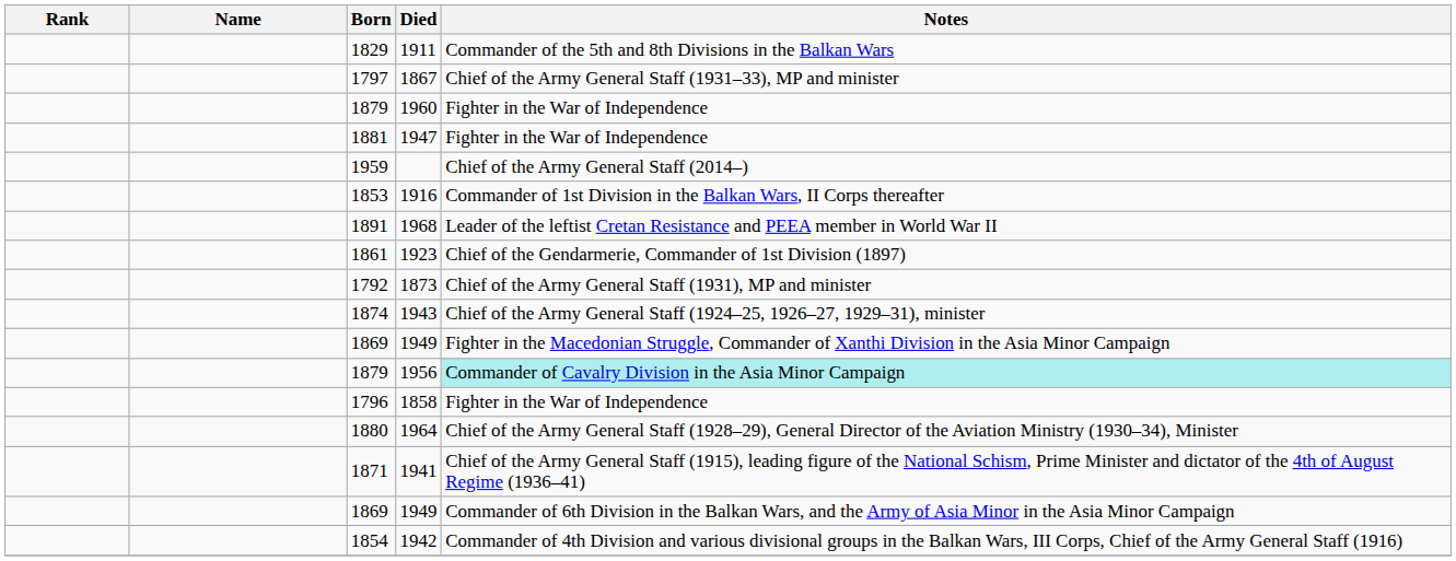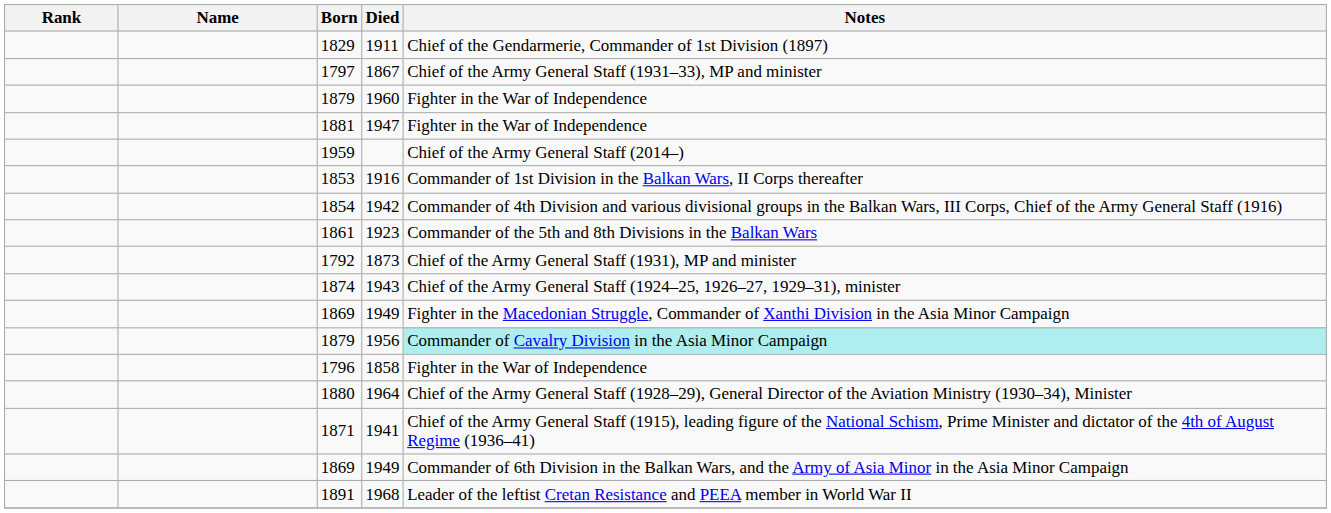 <table class="wikitable sortable">
 <tr>
 <th width="100">Rank</th>
 <th width="180">Name</th>
 <th width="30">Born</th>
 <th width="30">Died</th>
 <th>Notes</th>
 </tr>
 <tr>
 <td></td>
 <td></td>
 <td>1829</td>
 <td>1911</td>
-<td>Commander of the 5th and 8th Divisions in the <a href='#'>Balkan Wars</a></td>
+<td>Chief of the Gendarmerie, Commander of 1st Division (1897)</td>
 </tr>
 <tr>
 <td></td>
 <td></td>
 <td>1797</td>
 <td>1867</td>
 <td>Chief of the Army General Staff (1931–33), MP and minister</td>
 </tr>
 <tr>
 <td></td>
 <td></td>
 <td>1879</td>
 <td>1960</td>
 <td>Fighter in the War of Independence</td>
 </tr>
 <tr>
 <td></td>
 <td></td>
 <td>1881</td>
 <td>1947</td>
 <td>Fighter in the War of Independence</td>
 </tr>
 <tr>
 <td></td>
 <td></td>
 <td>1959</td>
 <td></td>
 <td>Chief of the Army General Staff (2014–)</td>
 </tr>
 <tr>
 <td></td>
 <td></td>
 <td>1853</td>
 <td>1916</td>
 <td>Commander of 1st Division in the <a href='#'>Balkan Wars</a>, II Corps thereafter</td>
 </tr>
 <tr>
 <td></td>
 <td></td>
-<td>1891</td>
-<td>1968</td>
-<td>Leader of the leftist <a href='#'>Cretan Resistance</a> and <a href='#'>PEEA</a> member in World War II</td>
+<td>1854</td>
+<td>1942</td>
+<td>Commander of 4th Division and various divisional groups in the Balkan Wars, III Corps, Chief of the Army General Staff (1916)</td>
 </tr>
 <tr>
 <td></td>
 <td></td>
 <td>1861</td>
 <td>1923</td>
-<td>Chief of the Gendarmerie, Commander of 1st Division (1897)</td>
+<td>Commander of the 5th and 8th Divisions in the <a href='#'>Balkan Wars</a></td>
 </tr>
 <tr>
 <td></td>
 <td></td>
 <td>1792</td>
 <td>1873</td>
 <td>Chief of the Army General Staff (1931), MP and minister</td>
 </tr>
 <tr>
 <td></td>
 <td></td>
 <td>1874</td>
 <td>1943</td>
 <td>Chief of the Army General Staff (1924–25, 1926–27, 1929–31), minister</td>
 </tr>
 <tr>
 <td></td>
 <td></td>
 <td>1869</td>
 <td>1949</td>
 <td>Fighter in the <a href='#'>Macedonian Struggle</a>, Commander of <a href='#'>Xanthi Division</a> in the Asia Minor Campaign</td>
 </tr>
 <tr>
 <td></td>
 <td></td>
 <td>1879</td>
 <td>1956</td>
 <td style="background: paleturquoise;">Commander of <a href='#'>Cavalry Division</a> in the Asia Minor Campaign</td>
 </tr>
 <tr>
 <td></td>
 <td></td>
 <td>1796</td>
 <td>1858</td>
 <td>Fighter in the War of Independence</td>
 </tr>
 <tr>
 <td></td>
 <td></td>
 <td>1880</td>
 <td>1964</td>
 <td>Chief of the Army General Staff (1928–29), General Director of the Aviation Ministry (1930–34), Minister</td>
 </tr>
 <tr>
 <td></td>
 <td></td>
 <td>1871</td>
 <td>1941</td>
 <td>Chief of the Army General Staff (1915), leading figure of the <a href='#'>National Schism</a>, Prime Minister and dictator of the <a href='#'>4th of August Regime</a> (1936–41)</td>
 </tr>
 <tr>
 <td></td>
 <td></td>
 <td>1869</td>
 <td>1949</td>
 <td>Commander of 6th Division in the Balkan Wars, and the <a href='#'>Army of Asia Minor</a> in the Asia Minor Campaign</td>
 </tr>
 <tr>
 <td></td>
 <td></td>
-<td>1854</td>
-<td>1942</td>
-<td>Commander of 4th Division and various divisional groups in the Balkan Wars, III Corps, Chief of the Army General Staff (1916)</td>
+<td>1891</td>
+<td>1968</td>
+<td>Leader of the leftist <a href='#'>Cretan Resistance</a> and <a href='#'>PEEA</a> member in World War II</td>
 </tr>
 <tr>
 </tr>
 </table>
